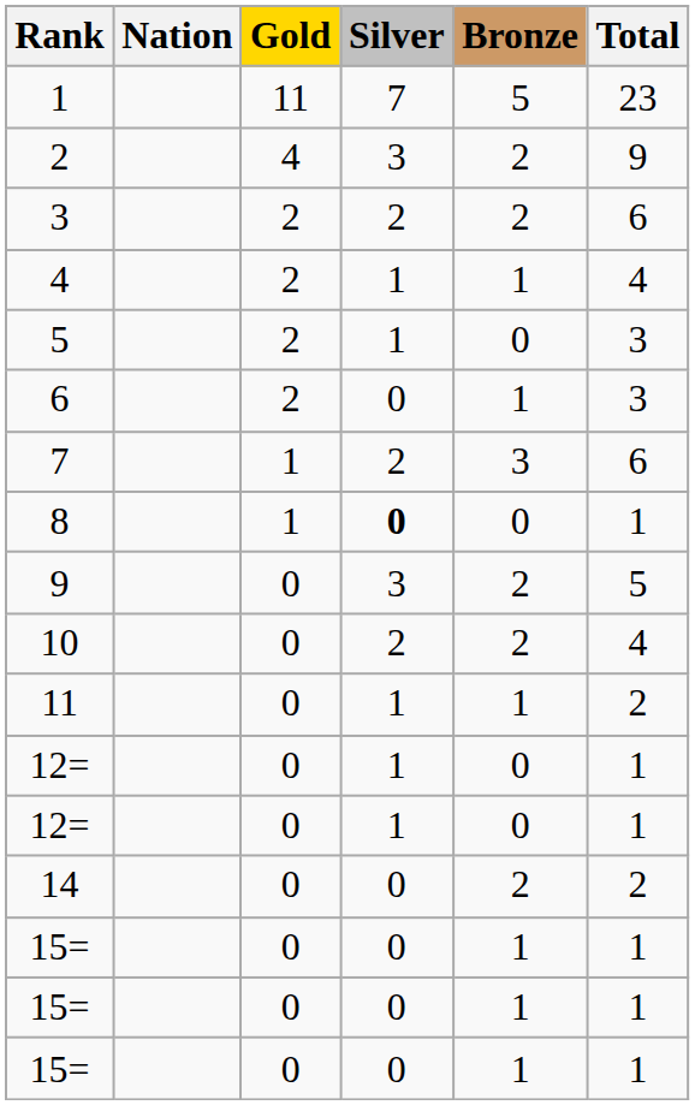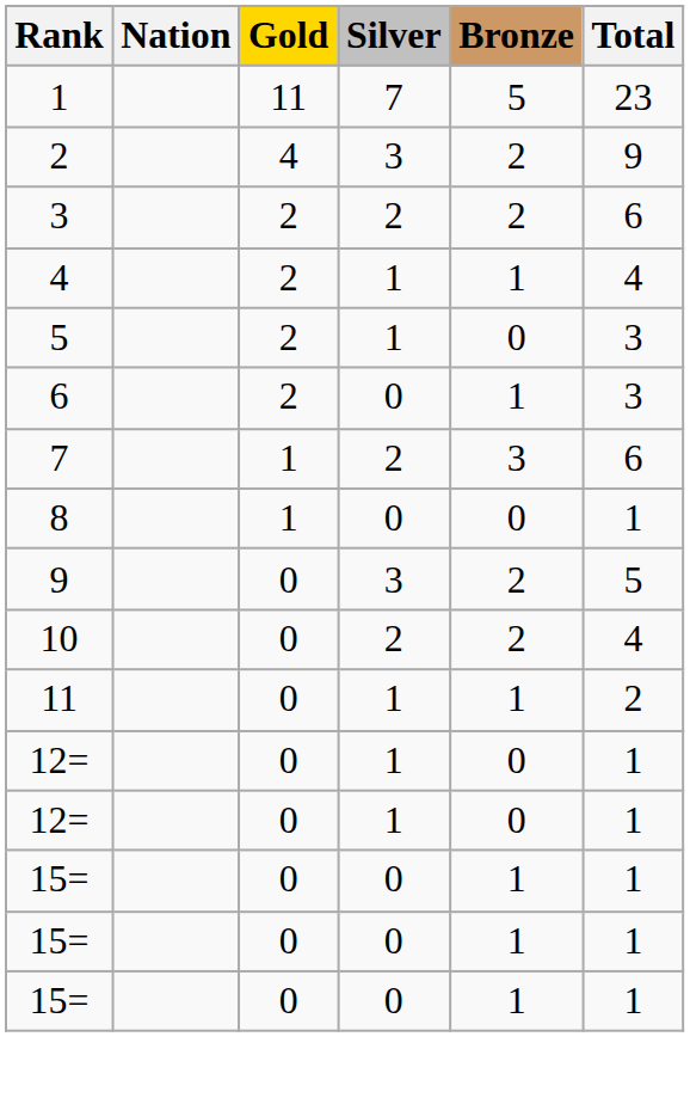 <table class="wikitable sortable" style="text-align:center">
 <tr>
 <th>Rank</th>
 <th>Nation</th>
 <th style="background-color:gold">Gold</th>
 <th style="background-color:silver">Silver</th>
 <th style="background-color:#cc9966">Bronze</th>
 <th>Total</th>
 </tr>
 <tr>
 <td>1</td>
 <td align=left></td>
 <td>11</td>
 <td>7</td>
 <td>5</td>
 <td>23</td>
 </tr>
 <tr>
 <td>2</td>
 <td align=left></td>
 <td>4</td>
 <td>3</td>
 <td>2</td>
 <td>9</td>
 </tr>
 <tr>
 <td>3</td>
 <td align=left></td>
 <td>2</td>
 <td>2</td>
 <td>2</td>
 <td>6</td>
 </tr>
 <tr>
 <td>4</td>
 <td align=left></td>
 <td>2</td>
 <td>1</td>
 <td>1</td>
 <td>4</td>
 </tr>
 <tr>
 <td>5</td>
 <td align=left></td>
 <td>2</td>
 <td>1</td>
 <td>0</td>
 <td>3</td>
 </tr>
 <tr>
 <td>6</td>
 <td align=left></td>
 <td>2</td>
 <td>0</td>
 <td>1</td>
 <td>3</td>
 </tr>
 <tr>
 <td>7</td>
 <td align=left></td>
 <td>1</td>
 <td>2</td>
 <td>3</td>
 <td>6</td>
 </tr>
 <tr>
 <td>8</td>
 <td align=left></td>
 <td>1</td>
-<td><strong>0</strong></td>
+<td>0</td>
 <td>0</td>
 <td>1</td>
 </tr>
 <tr>
 <td>9</td>
 <td align=left></td>
 <td>0</td>
 <td>3</td>
 <td>2</td>
 <td>5</td>
 </tr>
 <tr>
 <td>10</td>
 <td align=left></td>
 <td>0</td>
 <td>2</td>
 <td>2</td>
 <td>4</td>
 </tr>
 <tr>
 <td>11</td>
 <td align=left></td>
 <td>0</td>
 <td>1</td>
 <td>1</td>
 <td>2</td>
 </tr>
 <tr>
 <td>12=</td>
 <td align=left></td>
 <td>0</td>
 <td>1</td>
 <td>0</td>
 <td>1</td>
 </tr>
 <tr>
 <td>12=</td>
 <td align=left></td>
 <td>0</td>
 <td>1</td>
 <td>0</td>
 <td>1</td>
 </tr>
 <tr>
-<td>14</td>
-<td align=left></td>
-<td>0</td>
-<td>0</td>
-<td>2</td>
-<td>2</td>
-</tr>
-<tr>
 <td>15=</td>
 <td align=left></td>
 <td>0</td>
 <td>0</td>
 <td>1</td>
 <td>1</td>
 </tr>
 <tr>
 <td>15=</td>
 <td align=left></td>
 <td>0</td>
 <td>0</td>
 <td>1</td>
 <td>1</td>
 </tr>
 <tr>
 <td>15=</td>
 <td align=left></td>
 <td>0</td>
 <td>0</td>
 <td>1</td>
 <td>1</td>
 </tr>
 </table>
